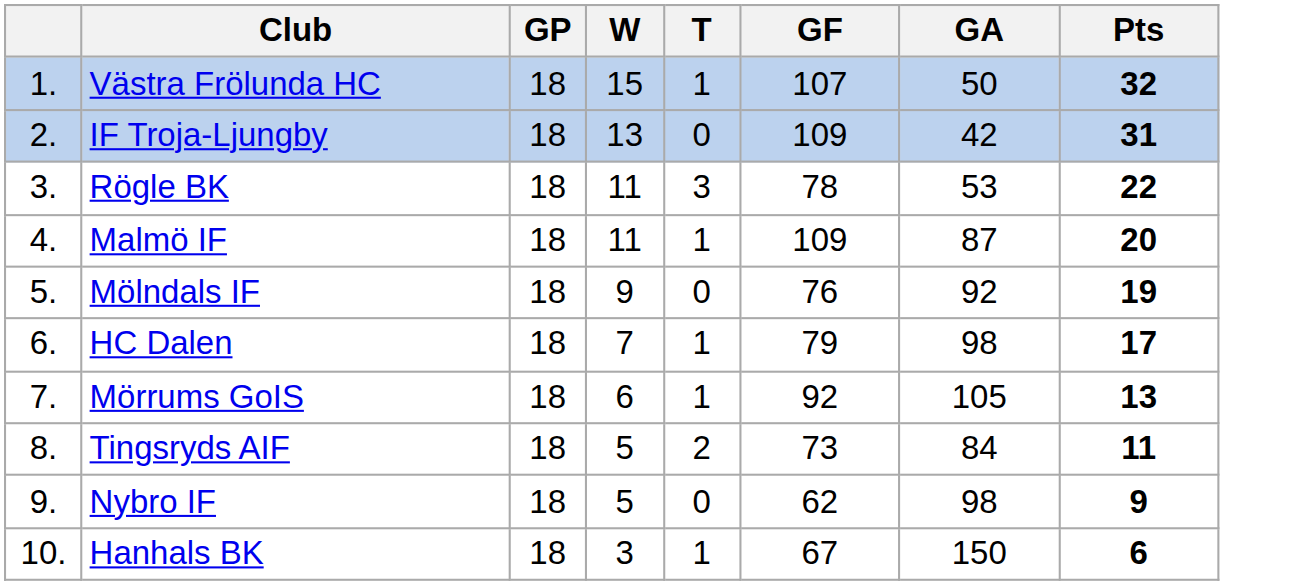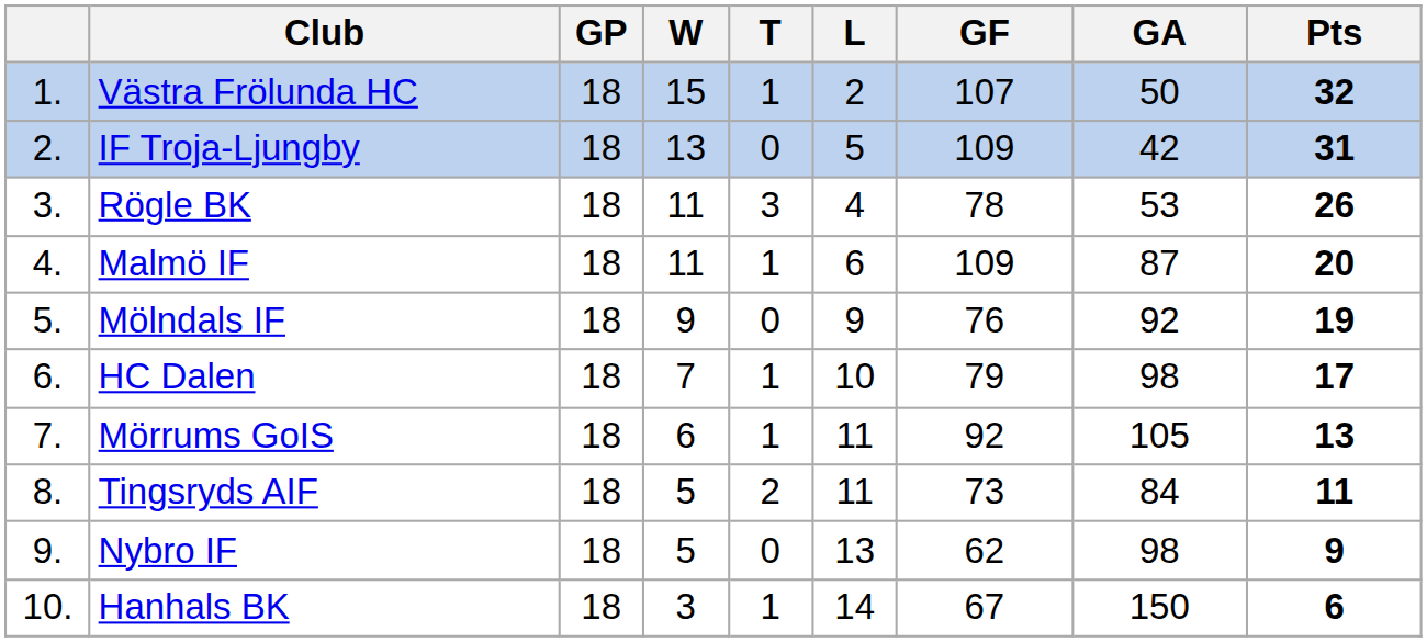 <table class="wikitable">
 <tr>
 <th width="30"></th>
 <th width="200">Club</th>
 <th width="30">GP</th>
 <th width="30">W</th>
 <th width="30">T</th>
+<th width="30">L</th>
 <th width="70">GF</th>
 <th width="70">GA</th>
 <th width="70">Pts</th>
 </tr>
 <tr bgcolor="#BCD2EE" align="center">
 <td>1.</td>
 <td align="left"><a href='#'>Västra Frölunda HC</a></td>
 <td>18</td>
 <td>15</td>
 <td>1</td>
+<td>2</td>
 <td>107</td>
 <td>50</td>
 <td><strong>32</strong></td>
 </tr>
 <tr bgcolor="#BCD2EE" align="center">
 <td>2.</td>
 <td align="left"><a href='#'>IF Troja-Ljungby</a></td>
 <td>18</td>
 <td>13</td>
 <td>0</td>
+<td>5</td>
 <td>109</td>
 <td>42</td>
 <td><strong>31</strong></td>
 </tr>
 <tr bgcolor="#FFFFFF" align="center">
 <td>3.</td>
 <td align="left"><a href='#'>Rögle BK</a></td>
 <td>18</td>
 <td>11</td>
 <td>3</td>
+<td>4</td>
 <td>78</td>
 <td>53</td>
-<td><strong>22</strong></td>
+<td><strong>26</strong></td>
 </tr>
 <tr bgcolor="#FFFFFF" align="center">
 <td>4.</td>
 <td align="left"><a href='#'>Malmö IF</a></td>
 <td>18</td>
 <td>11</td>
 <td>1</td>
+<td>6</td>
 <td>109</td>
 <td>87</td>
 <td><strong>20</strong></td>
 </tr>
 <tr bgcolor="#FFFFFF" align="center">
 <td>5.</td>
 <td align="left"><a href='#'>Mölndals IF</a></td>
 <td>18</td>
 <td>9</td>
 <td>0</td>
+<td>9</td>
 <td>76</td>
 <td>92</td>
 <td><strong>19</strong></td>
 </tr>
 <tr bgcolor="#FFFFFF" align="center">
 <td>6.</td>
 <td align="left"><a href='#'>HC Dalen</a></td>
 <td>18</td>
 <td>7</td>
 <td>1</td>
+<td>10</td>
 <td>79</td>
 <td>98</td>
 <td><strong>17</strong></td>
 </tr>
 <tr bgcolor="#FFFFFF" align="center">
 <td>7.</td>
 <td align="left"><a href='#'>Mörrums GoIS</a></td>
 <td>18</td>
 <td>6</td>
 <td>1</td>
+<td>11</td>
 <td>92</td>
 <td>105</td>
 <td><strong>13</strong></td>
 </tr>
 <tr bgcolor="#FFFFFF" align="center">
 <td>8.</td>
 <td align="left"><a href='#'>Tingsryds AIF</a></td>
 <td>18</td>
 <td>5</td>
 <td>2</td>
+<td>11</td>
 <td>73</td>
 <td>84</td>
 <td><strong>11</strong></td>
 </tr>
 <tr bgcolor="#FFFFFF" align="center">
 <td>9.</td>
 <td align="left"><a href='#'>Nybro IF</a></td>
 <td>18</td>
 <td>5</td>
 <td>0</td>
+<td>13</td>
 <td>62</td>
 <td>98</td>
 <td><strong>9</strong></td>
 </tr>
 <tr bgcolor="#FFFFFF" align="center">
 <td>10.</td>
 <td align="left"><a href='#'>Hanhals BK</a></td>
 <td>18</td>
 <td>3</td>
 <td>1</td>
+<td>14</td>
 <td>67</td>
 <td>150</td>
 <td><strong>6</strong></td>
 </tr>
 </table>
